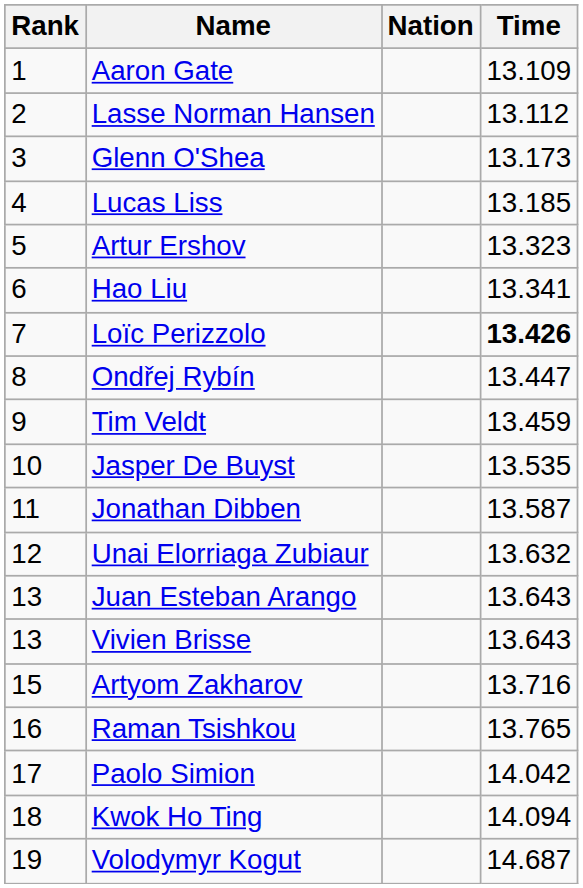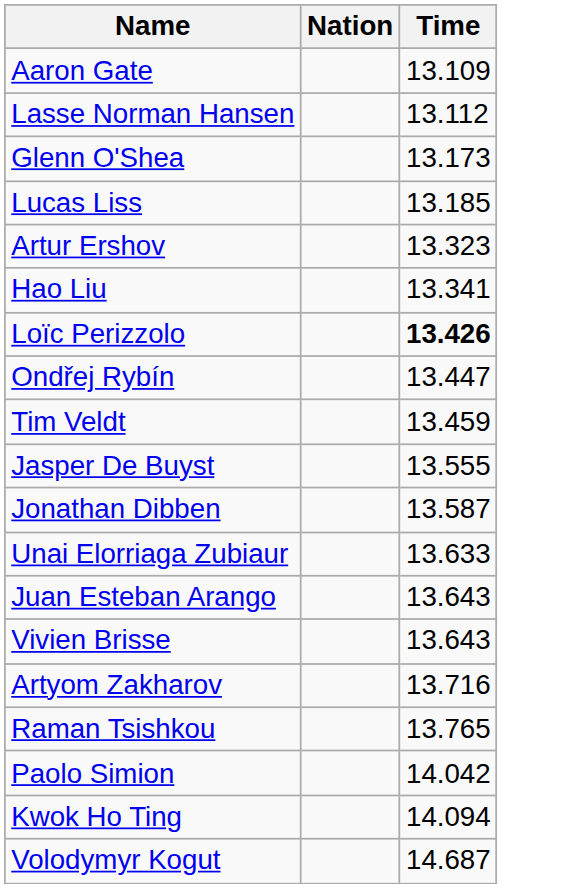 <table class="wikitable sortable" style="text-align:left">
 <tr>
-<th>Rank</th>
 <th>Name</th>
 <th>Nation</th>
 <th>Time</th>
 </tr>
 <tr>
-<td>1</td>
 <td><a href='#'>Aaron Gate</a></td>
 <td></td>
 <td>13.109</td>
 </tr>
 <tr>
-<td>2</td>
 <td><a href='#'>Lasse Norman Hansen</a></td>
 <td></td>
 <td>13.112</td>
 </tr>
 <tr>
-<td>3</td>
 <td><a href='#'>Glenn O'Shea</a></td>
 <td></td>
 <td>13.173</td>
 </tr>
 <tr>
-<td>4</td>
 <td><a href='#'>Lucas Liss</a></td>
 <td></td>
 <td>13.185</td>
 </tr>
 <tr>
-<td>5</td>
 <td><a href='#'>Artur Ershov</a></td>
 <td></td>
 <td>13.323</td>
 </tr>
 <tr>
-<td>6</td>
 <td><a href='#'>Hao Liu</a></td>
 <td></td>
 <td>13.341</td>
 </tr>
 <tr>
-<td>7</td>
 <td><a href='#'>Loïc Perizzolo</a></td>
 <td></td>
 <td><strong>13.426</strong></td>
 </tr>
 <tr>
-<td>8</td>
 <td><a href='#'>Ondřej Rybín</a></td>
 <td></td>
 <td>13.447</td>
 </tr>
 <tr>
-<td>9</td>
 <td><a href='#'>Tim Veldt</a></td>
 <td></td>
 <td>13.459</td>
 </tr>
 <tr>
-<td>10</td>
 <td><a href='#'>Jasper De Buyst</a></td>
 <td></td>
-<td>13.535</td>
+<td>13.555</td>
 </tr>
 <tr>
-<td>11</td>
 <td><a href='#'>Jonathan Dibben</a></td>
 <td></td>
 <td>13.587</td>
 </tr>
 <tr>
-<td>12</td>
 <td><a href='#'>Unai Elorriaga Zubiaur</a></td>
 <td></td>
-<td>13.632</td>
+<td>13.633</td>
 </tr>
 <tr>
-<td>13</td>
 <td><a href='#'>Juan Esteban Arango</a></td>
 <td></td>
 <td>13.643</td>
 </tr>
 <tr>
-<td>13</td>
 <td><a href='#'>Vivien Brisse</a></td>
 <td></td>
 <td>13.643</td>
 </tr>
 <tr>
-<td>15</td>
 <td><a href='#'>Artyom Zakharov</a></td>
 <td></td>
 <td>13.716</td>
 </tr>
 <tr>
-<td>16</td>
 <td><a href='#'>Raman Tsishkou</a></td>
 <td></td>
 <td>13.765</td>
 </tr>
 <tr>
-<td>17</td>
 <td><a href='#'>Paolo Simion</a></td>
 <td></td>
 <td>14.042</td>
 </tr>
 <tr>
-<td>18</td>
 <td><a href='#'>Kwok Ho Ting</a></td>
 <td></td>
 <td>14.094</td>
 </tr>
 <tr>
-<td>19</td>
 <td><a href='#'>Volodymyr Kogut</a></td>
 <td></td>
 <td>14.687</td>
 </tr>
 </table>
